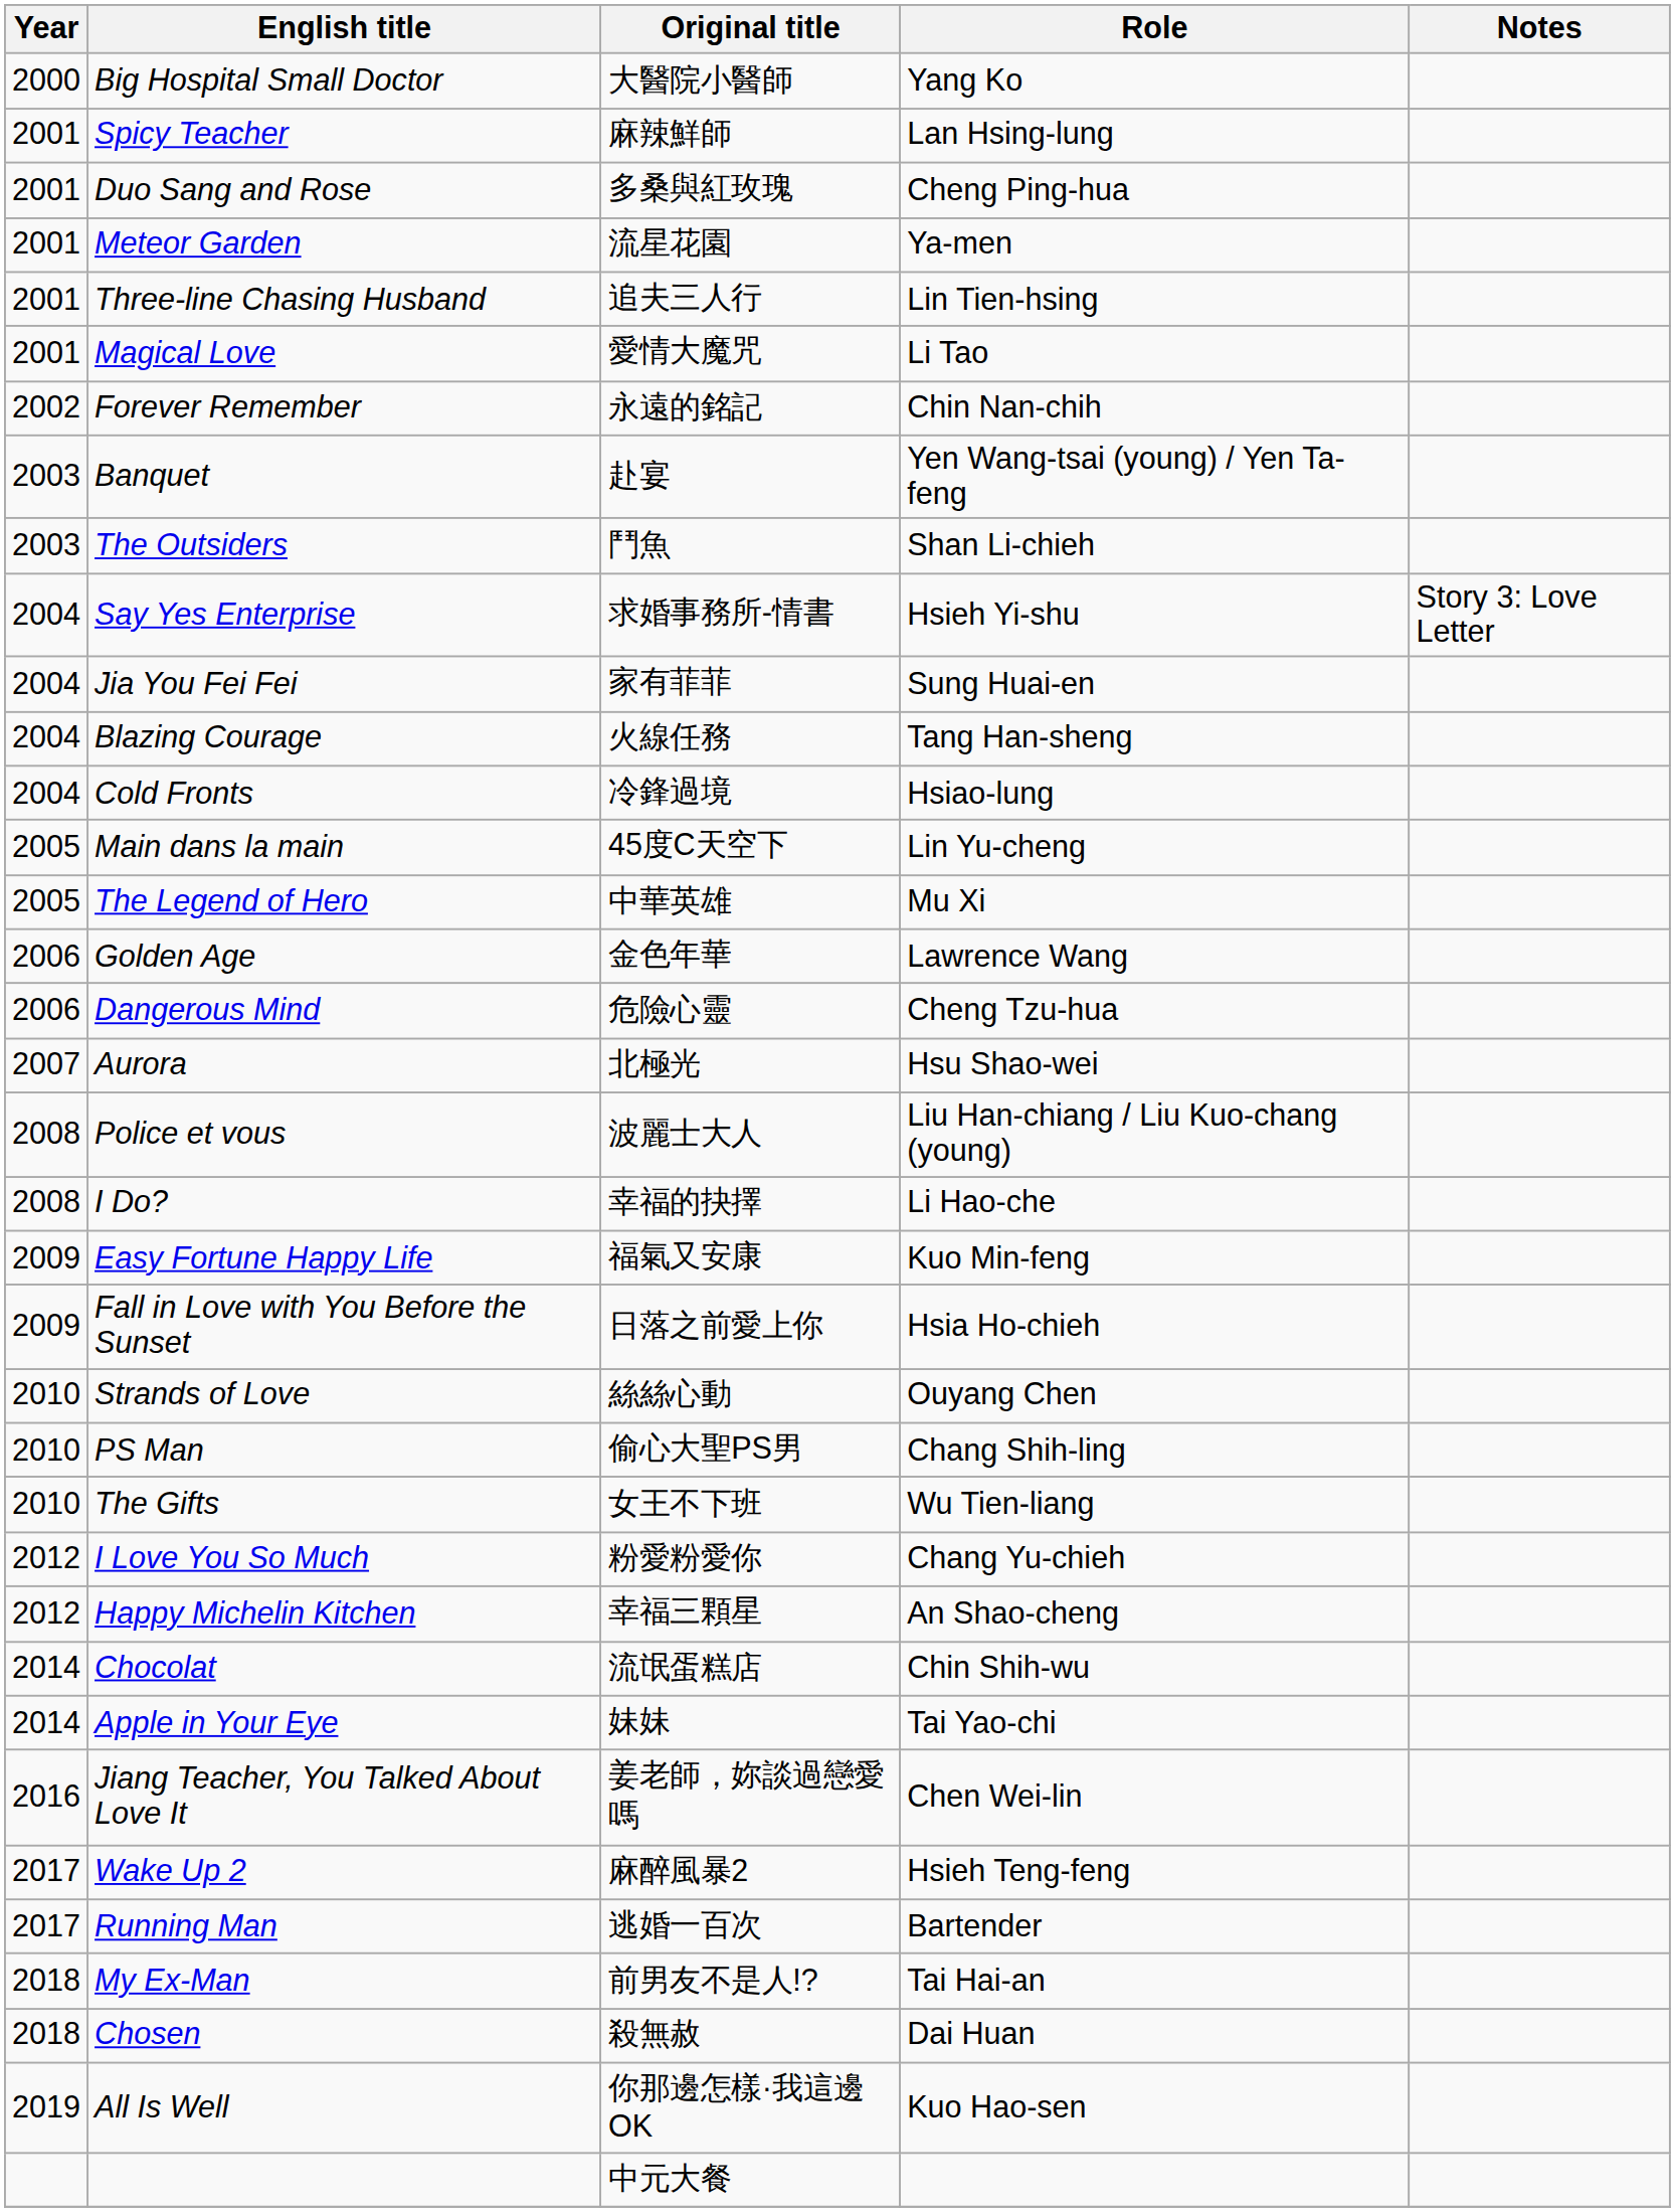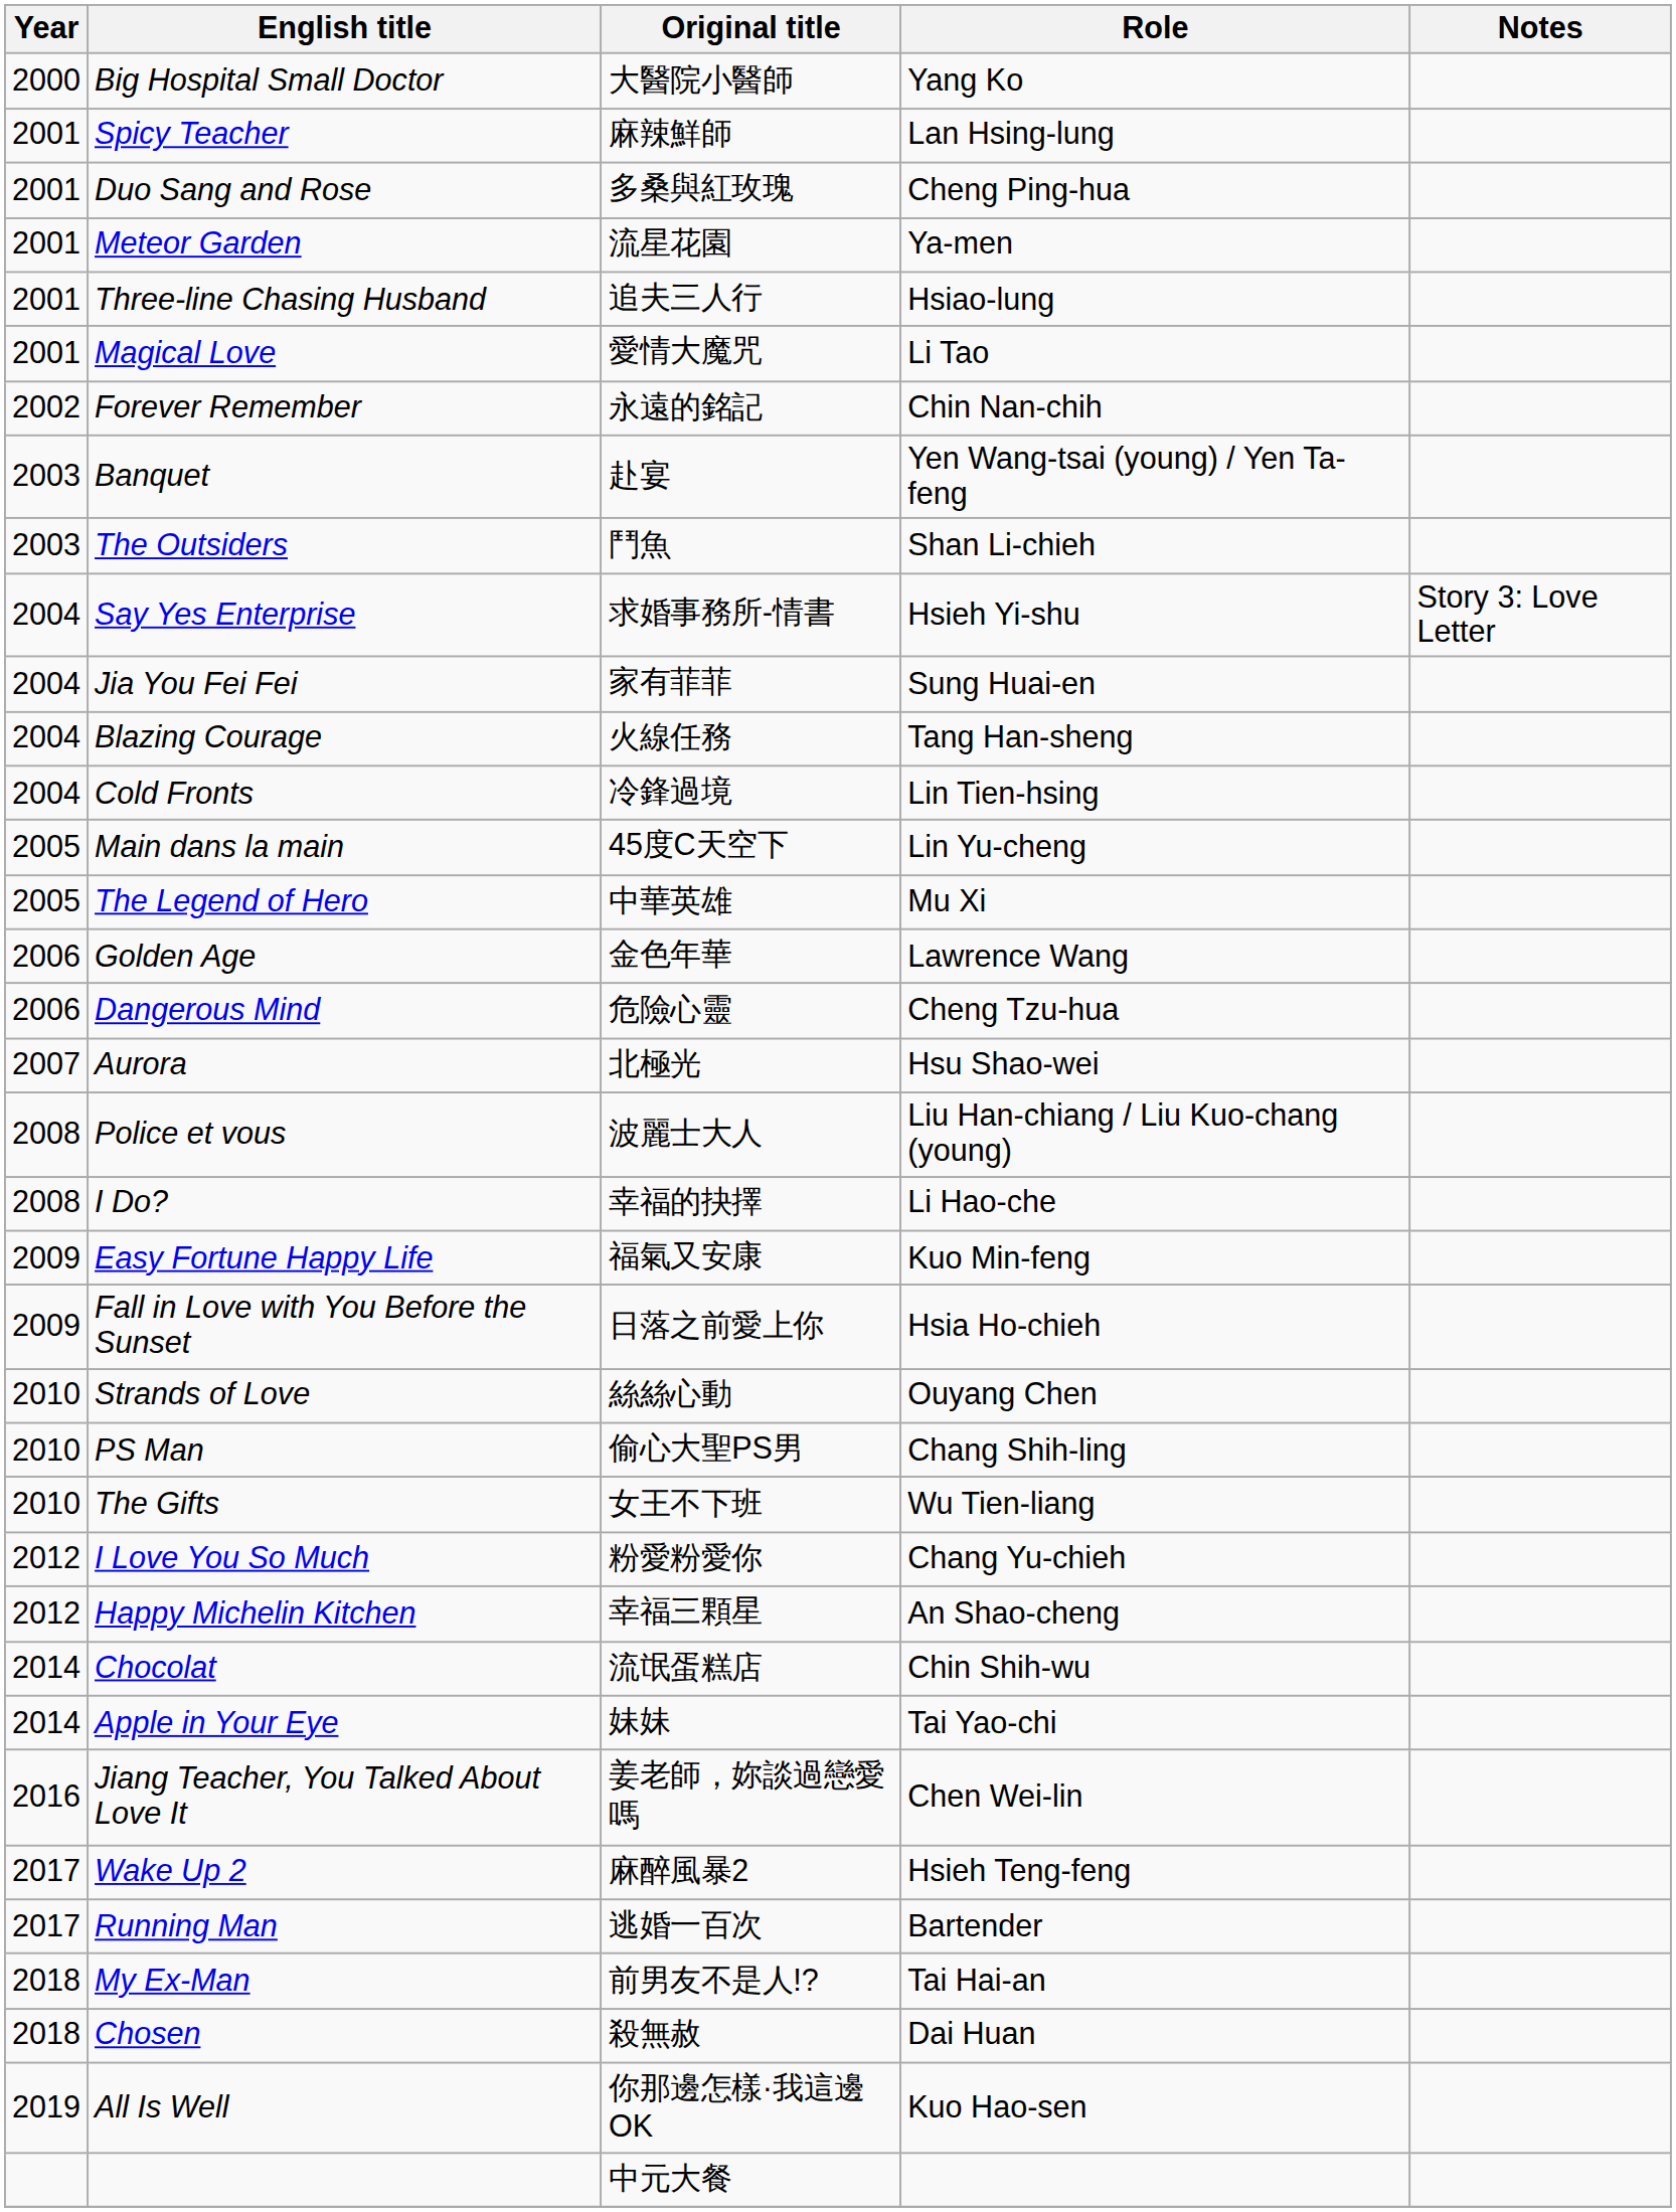 <table class="wikitable sortable">
 <tr>
 <th>Year</th>
 <th>English title</th>
 <th>Original title</th>
 <th>Role</th>
 <th class="unsortable">Notes</th>
 </tr>
 <tr>
 <td>2000</td>
 <td><em>Big Hospital Small Doctor</em></td>
 <td>大醫院小醫師</td>
 <td>Yang Ko</td>
 <td></td>
 </tr>
 <tr>
 <td>2001</td>
 <td><em><a href='#'>Spicy Teacher</a></em></td>
 <td>麻辣鮮師</td>
 <td>Lan Hsing-lung</td>
 <td></td>
 </tr>
 <tr>
 <td>2001</td>
 <td><em>Duo Sang and Rose</em></td>
 <td>多桑與紅玫瑰</td>
 <td>Cheng Ping-hua</td>
 <td></td>
 </tr>
 <tr>
 <td>2001</td>
 <td><em><a href='#'>Meteor Garden</a></em></td>
 <td>流星花園</td>
 <td>Ya-men</td>
 <td></td>
 </tr>
 <tr>
 <td>2001</td>
 <td><em>Three-line Chasing Husband</em></td>
 <td>追夫三人行</td>
-<td>Lin Tien-hsing</td>
+<td>Hsiao-lung</td>
 <td></td>
 </tr>
 <tr>
 <td>2001</td>
 <td><em><a href='#'>Magical Love</a></em></td>
 <td>愛情大魔咒</td>
 <td>Li Tao</td>
 <td></td>
 </tr>
 <tr>
 <td>2002</td>
 <td><em>Forever Remember</em></td>
 <td>永遠的銘記</td>
 <td>Chin Nan-chih</td>
 <td></td>
 </tr>
 <tr>
 <td>2003</td>
 <td><em>Banquet</em></td>
 <td>赴宴</td>
 <td>Yen Wang-tsai (young) / Yen Ta-feng</td>
 <td></td>
 </tr>
 <tr>
 <td>2003</td>
 <td><em><a href='#'>The Outsiders</a></em></td>
 <td>鬥魚</td>
 <td>Shan Li-chieh</td>
 <td></td>
 </tr>
 <tr>
 <td>2004</td>
 <td><em><a href='#'>Say Yes Enterprise</a></em></td>
 <td>求婚事務所-情書</td>
 <td>Hsieh Yi-shu</td>
 <td>Story 3: Love Letter</td>
 </tr>
 <tr>
 <td>2004</td>
 <td><em>Jia You Fei Fei</em></td>
 <td>家有菲菲</td>
 <td>Sung Huai-en</td>
 <td></td>
 </tr>
 <tr>
 <td>2004</td>
 <td><em>Blazing Courage</em></td>
 <td>火線任務</td>
 <td>Tang Han-sheng</td>
 <td></td>
 </tr>
 <tr>
 <td>2004</td>
 <td><em>Cold Fronts</em></td>
 <td>冷鋒過境</td>
-<td>Hsiao-lung</td>
+<td>Lin Tien-hsing</td>
 <td></td>
 </tr>
 <tr>
 <td>2005</td>
 <td><em>Main dans la main</em></td>
 <td>45度C天空下</td>
 <td>Lin Yu-cheng</td>
 <td></td>
 </tr>
 <tr>
 <td>2005</td>
 <td><em><a href='#'>The Legend of Hero</a></em></td>
 <td>中華英雄</td>
 <td>Mu Xi</td>
 <td></td>
 </tr>
 <tr>
 <td>2006</td>
 <td><em>Golden Age</em></td>
 <td>金色年華</td>
 <td>Lawrence Wang</td>
 <td></td>
 </tr>
 <tr>
 <td>2006</td>
 <td><em><a href='#'>Dangerous Mind</a></em></td>
 <td>危險心靈</td>
 <td>Cheng Tzu-hua</td>
 <td></td>
 </tr>
 <tr>
 <td>2007</td>
 <td><em>Aurora</em></td>
 <td>北極光</td>
 <td>Hsu Shao-wei</td>
 <td></td>
 </tr>
 <tr>
 <td>2008</td>
 <td><em>Police et vous</em></td>
 <td>波麗士大人</td>
 <td>Liu Han-chiang / Liu Kuo-chang (young)</td>
 <td></td>
 </tr>
 <tr>
 <td>2008</td>
 <td><em>I Do?</em></td>
 <td>幸福的抉擇</td>
 <td>Li Hao-che</td>
 <td></td>
 </tr>
 <tr>
 <td>2009</td>
 <td><em><a href='#'>Easy Fortune Happy Life</a></em></td>
 <td>福氣又安康</td>
 <td>Kuo Min-feng</td>
 <td></td>
 </tr>
 <tr>
 <td>2009</td>
 <td><em>Fall in Love with You Before the Sunset</em></td>
 <td>日落之前愛上你</td>
 <td>Hsia Ho-chieh</td>
 <td></td>
 </tr>
 <tr>
 <td>2010</td>
 <td><em>Strands of Love</em></td>
 <td>絲絲心動</td>
 <td>Ouyang Chen</td>
 <td></td>
 </tr>
 <tr>
 <td>2010</td>
 <td><em>PS Man</em></td>
 <td>偷心大聖PS男</td>
 <td>Chang Shih-ling</td>
 <td></td>
 </tr>
 <tr>
 <td>2010</td>
 <td><em>The Gifts</em></td>
 <td>女王不下班</td>
 <td>Wu Tien-liang</td>
 <td></td>
 </tr>
 <tr>
 <td>2012</td>
 <td><em><a href='#'>I Love You So Much</a></em></td>
 <td>粉愛粉愛你</td>
 <td>Chang Yu-chieh</td>
 <td></td>
 </tr>
 <tr>
 <td>2012</td>
 <td><em><a href='#'>Happy Michelin Kitchen</a></em></td>
 <td>幸福三顆星</td>
 <td>An Shao-cheng</td>
 <td></td>
 </tr>
 <tr>
 <td>2014</td>
 <td><em><a href='#'>Chocolat</a></em></td>
 <td>流氓蛋糕店</td>
 <td>Chin Shih-wu</td>
 <td></td>
 </tr>
 <tr>
 <td>2014</td>
 <td><em><a href='#'>Apple in Your Eye</a></em></td>
 <td>妹妹</td>
 <td>Tai Yao-chi</td>
 <td></td>
 </tr>
 <tr>
 <td>2016</td>
 <td><em>Jiang Teacher, You Talked About Love It</em></td>
 <td>姜老師，妳談過戀愛嗎</td>
 <td>Chen Wei-lin</td>
 <td></td>
 </tr>
 <tr>
 <td>2017</td>
 <td><em><a href='#'>Wake Up 2</a></em></td>
 <td>麻醉風暴2</td>
 <td>Hsieh Teng-feng</td>
 <td></td>
 </tr>
 <tr>
 <td>2017</td>
 <td><em><a href='#'>Running Man</a></em></td>
 <td>逃婚一百次</td>
 <td>Bartender</td>
 <td></td>
 </tr>
 <tr>
 <td>2018</td>
 <td><em><a href='#'>My Ex-Man</a></em></td>
 <td>前男友不是人!?</td>
 <td>Tai Hai-an</td>
 <td></td>
 </tr>
 <tr>
 <td>2018</td>
 <td><em><a href='#'>Chosen</a></em></td>
 <td>殺無赦</td>
 <td>Dai Huan</td>
 <td></td>
 </tr>
 <tr>
 <td>2019</td>
 <td><em>All Is Well</em></td>
 <td>你那邊怎樣·我這邊OK</td>
 <td>Kuo Hao-sen</td>
 <td></td>
 </tr>
 <tr>
 <td></td>
 <td></td>
 <td>中元大餐</td>
 <td></td>
 <td></td>
 </tr>
 <tr>
 </tr>
 </table>
